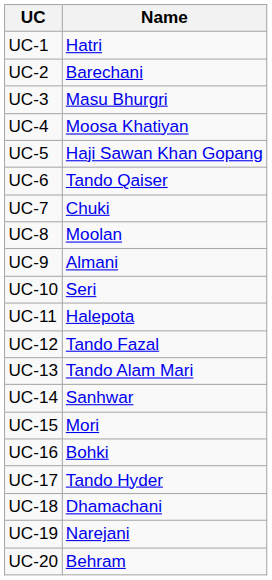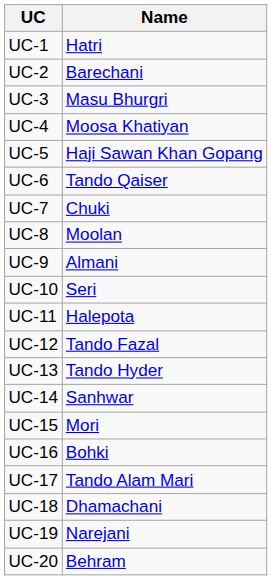 <table class="wikitable">
 <tr>
 <th>UC</th>
 <th>Name</th>
 </tr>
 <tr>
 <td>UC-1</td>
 <td><a href='#'>Hatri</a></td>
 </tr>
 <tr>
 <td>UC-2</td>
 <td><a href='#'>Barechani</a></td>
 </tr>
 <tr>
 <td>UC-3</td>
 <td><a href='#'>Masu Bhurgri</a></td>
 </tr>
 <tr>
 <td>UC-4</td>
 <td><a href='#'>Moosa Khatiyan</a></td>
 </tr>
 <tr>
 <td>UC-5</td>
 <td><a href='#'>Haji Sawan Khan Gopang</a></td>
 </tr>
 <tr>
 <td>UC-6</td>
 <td><a href='#'>Tando Qaiser</a></td>
 </tr>
 <tr>
 <td>UC-7</td>
 <td><a href='#'>Chuki</a></td>
 </tr>
 <tr>
 <td>UC-8</td>
 <td><a href='#'>Moolan</a></td>
 </tr>
 <tr>
 <td>UC-9</td>
 <td><a href='#'>Almani</a></td>
 </tr>
 <tr>
 <td>UC-10</td>
 <td><a href='#'>Seri</a></td>
 </tr>
 <tr>
 <td>UC-11</td>
 <td><a href='#'>Halepota</a></td>
 </tr>
 <tr>
 <td>UC-12</td>
 <td><a href='#'>Tando Fazal</a></td>
 </tr>
 <tr>
 <td>UC-13</td>
-<td><a href='#'>Tando Alam Mari</a></td>
+<td><a href='#'>Tando Hyder</a></td>
 </tr>
 <tr>
 <td>UC-14</td>
 <td><a href='#'>Sanhwar</a></td>
 </tr>
 <tr>
 <td>UC-15</td>
 <td><a href='#'>Mori</a></td>
 </tr>
 <tr>
 <td>UC-16</td>
 <td><a href='#'>Bohki</a></td>
 </tr>
 <tr>
 <td>UC-17</td>
-<td><a href='#'>Tando Hyder</a></td>
+<td><a href='#'>Tando Alam Mari</a></td>
 </tr>
 <tr>
 <td>UC-18</td>
 <td><a href='#'>Dhamachani</a></td>
 </tr>
 <tr>
 <td>UC-19</td>
 <td><a href='#'>Narejani</a></td>
 </tr>
 <tr>
 <td>UC-20</td>
 <td><a href='#'>Behram</a></td>
 </tr>
 </table>
